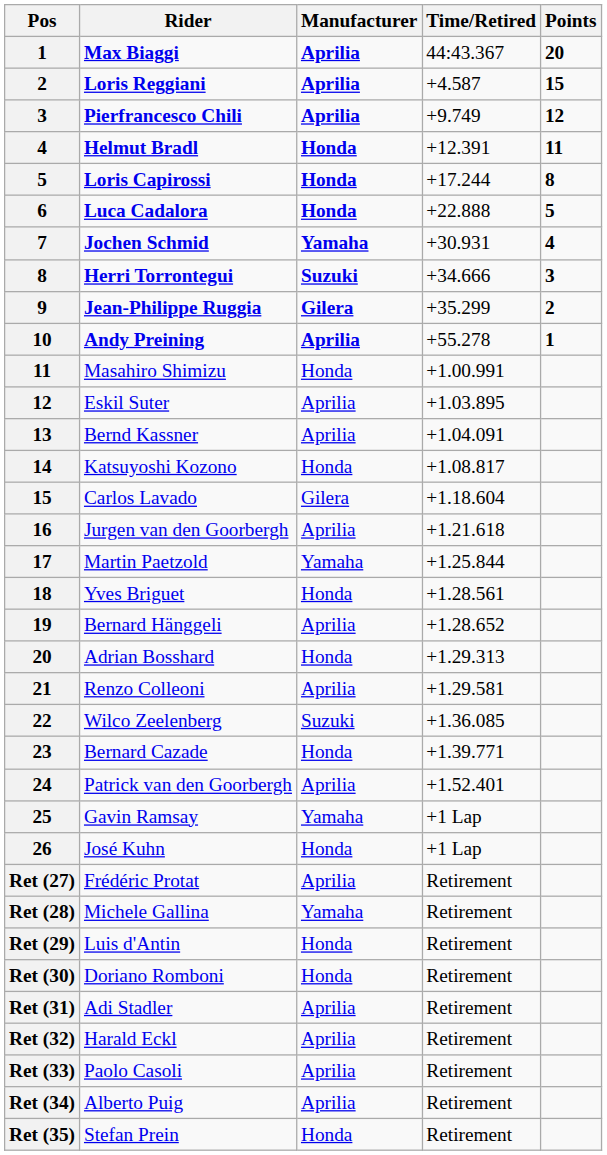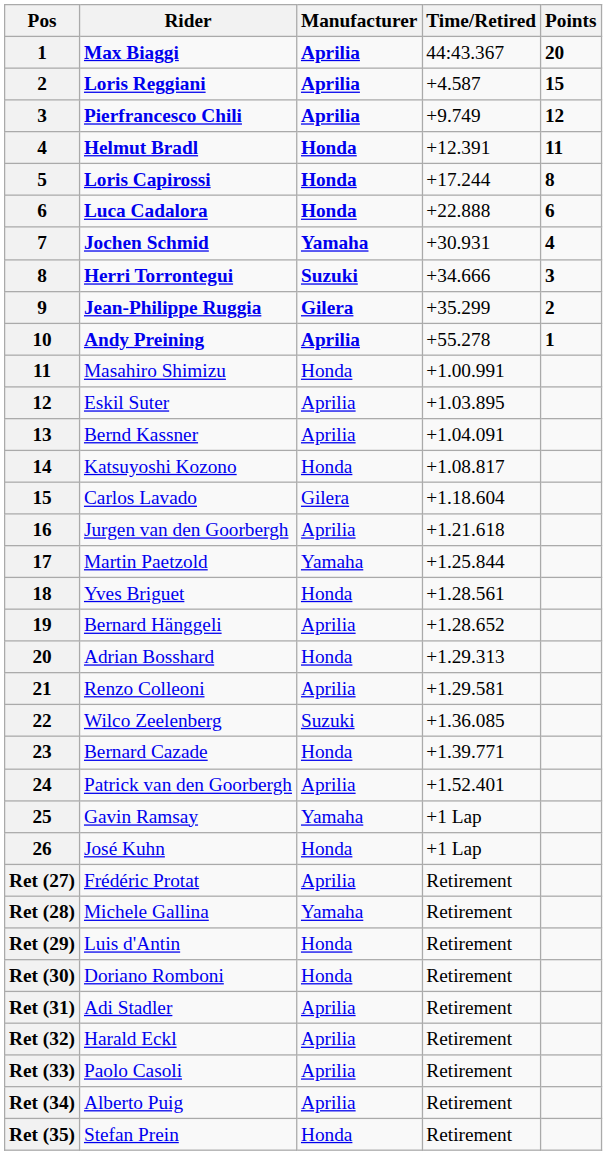 <table class="wikitable" style="font-size: 95%;">
 <tr>
 <th>Pos</th>
 <th>Rider</th>
 <th>Manufacturer</th>
 <th>Time/Retired</th>
 <th>Points</th>
 </tr>
 <tr>
 <th>1</th>
 <td> <strong><a href='#'>Max Biaggi</a></strong></td>
 <td><strong><a href='#'>Aprilia</a></strong></td>
 <td>44:43.367</td>
 <td><strong>20</strong></td>
 </tr>
 <tr>
 <th>2</th>
 <td> <strong><a href='#'>Loris Reggiani</a></strong></td>
 <td><strong><a href='#'>Aprilia</a></strong></td>
 <td>+4.587</td>
 <td><strong>15</strong></td>
 </tr>
 <tr>
 <th>3</th>
 <td> <strong><a href='#'>Pierfrancesco Chili</a></strong></td>
 <td><strong><a href='#'>Aprilia</a></strong></td>
 <td>+9.749</td>
 <td><strong>12</strong></td>
 </tr>
 <tr>
 <th>4</th>
 <td> <strong><a href='#'>Helmut Bradl</a></strong></td>
 <td><strong><a href='#'>Honda</a></strong></td>
 <td>+12.391</td>
 <td><strong>11</strong></td>
 </tr>
 <tr>
 <th>5</th>
 <td> <strong><a href='#'>Loris Capirossi</a></strong></td>
 <td><strong><a href='#'>Honda</a></strong></td>
 <td>+17.244</td>
 <td><strong>8</strong></td>
 </tr>
 <tr>
 <th>6</th>
 <td> <strong><a href='#'>Luca Cadalora</a></strong></td>
 <td><strong><a href='#'>Honda</a></strong></td>
 <td>+22.888</td>
-<td><strong>5</strong></td>
+<td><strong>6</strong></td>
 </tr>
 <tr>
 <th>7</th>
 <td> <strong><a href='#'>Jochen Schmid</a></strong></td>
 <td><strong><a href='#'>Yamaha</a></strong></td>
 <td>+30.931</td>
 <td><strong>4</strong></td>
 </tr>
 <tr>
 <th>8</th>
 <td> <strong><a href='#'>Herri Torrontegui</a></strong></td>
 <td><strong><a href='#'>Suzuki</a></strong></td>
 <td>+34.666</td>
 <td><strong>3</strong></td>
 </tr>
 <tr>
 <th>9</th>
 <td> <strong><a href='#'>Jean-Philippe Ruggia</a></strong></td>
 <td><strong><a href='#'>Gilera</a></strong></td>
 <td>+35.299</td>
 <td><strong>2</strong></td>
 </tr>
 <tr>
 <th>10</th>
 <td> <strong><a href='#'>Andy Preining</a></strong></td>
 <td><strong><a href='#'>Aprilia</a></strong></td>
 <td>+55.278</td>
 <td><strong>1</strong></td>
 </tr>
 <tr>
 <th>11</th>
 <td> <a href='#'>Masahiro Shimizu</a></td>
 <td><a href='#'>Honda</a></td>
 <td>+1.00.991</td>
 <td></td>
 </tr>
 <tr>
 <th>12</th>
 <td> <a href='#'>Eskil Suter</a></td>
 <td><a href='#'>Aprilia</a></td>
 <td>+1.03.895</td>
 <td></td>
 </tr>
 <tr>
 <th>13</th>
 <td> <a href='#'>Bernd Kassner</a></td>
 <td><a href='#'>Aprilia</a></td>
 <td>+1.04.091</td>
 <td></td>
 </tr>
 <tr>
 <th>14</th>
 <td> <a href='#'>Katsuyoshi Kozono</a></td>
 <td><a href='#'>Honda</a></td>
 <td>+1.08.817</td>
 <td></td>
 </tr>
 <tr>
 <th>15</th>
 <td> <a href='#'>Carlos Lavado</a></td>
 <td><a href='#'>Gilera</a></td>
 <td>+1.18.604</td>
 <td></td>
 </tr>
 <tr>
 <th>16</th>
 <td> <a href='#'>Jurgen van den Goorbergh</a></td>
 <td><a href='#'>Aprilia</a></td>
 <td>+1.21.618</td>
 <td></td>
 </tr>
 <tr>
 <th>17</th>
 <td> <a href='#'>Martin Paetzold</a></td>
 <td><a href='#'>Yamaha</a></td>
 <td>+1.25.844</td>
 <td></td>
 </tr>
 <tr>
 <th>18</th>
 <td> <a href='#'>Yves Briguet</a></td>
 <td><a href='#'>Honda</a></td>
 <td>+1.28.561</td>
 <td></td>
 </tr>
 <tr>
 <th>19</th>
 <td> <a href='#'>Bernard Hänggeli</a></td>
 <td><a href='#'>Aprilia</a></td>
 <td>+1.28.652</td>
 <td></td>
 </tr>
 <tr>
 <th>20</th>
 <td> <a href='#'>Adrian Bosshard</a></td>
 <td><a href='#'>Honda</a></td>
 <td>+1.29.313</td>
 <td></td>
 </tr>
 <tr>
 <th>21</th>
 <td> <a href='#'>Renzo Colleoni</a></td>
 <td><a href='#'>Aprilia</a></td>
 <td>+1.29.581</td>
 <td></td>
 </tr>
 <tr>
 <th>22</th>
 <td> <a href='#'>Wilco Zeelenberg</a></td>
 <td><a href='#'>Suzuki</a></td>
 <td>+1.36.085</td>
 <td></td>
 </tr>
 <tr>
 <th>23</th>
 <td> <a href='#'>Bernard Cazade</a></td>
 <td><a href='#'>Honda</a></td>
 <td>+1.39.771</td>
 <td></td>
 </tr>
 <tr>
 <th>24</th>
 <td> <a href='#'>Patrick van den Goorbergh</a></td>
 <td><a href='#'>Aprilia</a></td>
 <td>+1.52.401</td>
 <td></td>
 </tr>
 <tr>
 <th>25</th>
 <td> <a href='#'>Gavin Ramsay</a></td>
 <td><a href='#'>Yamaha</a></td>
 <td>+1 Lap</td>
 <td></td>
 </tr>
 <tr>
 <th>26</th>
 <td> <a href='#'>José Kuhn</a></td>
 <td><a href='#'>Honda</a></td>
 <td>+1 Lap</td>
 <td></td>
 </tr>
 <tr>
 <th>Ret (27)</th>
 <td> <a href='#'>Frédéric Protat</a></td>
 <td><a href='#'>Aprilia</a></td>
 <td>Retirement</td>
 <td></td>
 </tr>
 <tr>
 <th>Ret (28)</th>
 <td> <a href='#'>Michele Gallina</a></td>
 <td><a href='#'>Yamaha</a></td>
 <td>Retirement</td>
 <td></td>
 </tr>
 <tr>
 <th>Ret (29)</th>
 <td> <a href='#'>Luis d'Antin</a></td>
 <td><a href='#'>Honda</a></td>
 <td>Retirement</td>
 <td></td>
 </tr>
 <tr>
 <th>Ret (30)</th>
 <td> <a href='#'>Doriano Romboni</a></td>
 <td><a href='#'>Honda</a></td>
 <td>Retirement</td>
 <td></td>
 </tr>
 <tr>
 <th>Ret (31)</th>
 <td> <a href='#'>Adi Stadler</a></td>
 <td><a href='#'>Aprilia</a></td>
 <td>Retirement</td>
 <td></td>
 </tr>
 <tr>
 <th>Ret (32)</th>
 <td> <a href='#'>Harald Eckl</a></td>
 <td><a href='#'>Aprilia</a></td>
 <td>Retirement</td>
 <td></td>
 </tr>
 <tr>
 <th>Ret (33)</th>
 <td> <a href='#'>Paolo Casoli</a></td>
 <td><a href='#'>Aprilia</a></td>
 <td>Retirement</td>
 <td></td>
 </tr>
 <tr>
 <th>Ret (34)</th>
 <td> <a href='#'>Alberto Puig</a></td>
 <td><a href='#'>Aprilia</a></td>
 <td>Retirement</td>
 <td></td>
 </tr>
 <tr>
 <th>Ret (35)</th>
 <td> <a href='#'>Stefan Prein</a></td>
 <td><a href='#'>Honda</a></td>
 <td>Retirement</td>
 <td></td>
 </tr>
 </table>
